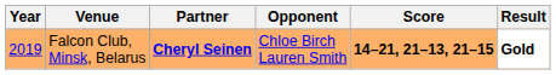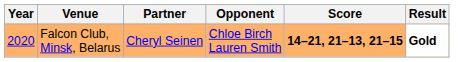 <table class="sortable wikitable" style="font-size: 90%;">
 <tr>
 <th>Year</th>
 <th>Venue</th>
 <th>Partner</th>
 <th>Opponent</th>
 <th>Score</th>
 <th>Result</th>
 </tr>
 <tr style="background:#FFB069">
-<td align="center"><a href='#'>2019</a></td>
+<td align="center"><a href='#'>2020</a></td>
 <td align="left">Falcon Club,<br><a href='#'>Minsk</a>, Belarus</td>
-<td align="left"><strong> <a href='#'>Cheryl Seinen</a></strong></td>
+<td align="left"> <a href='#'>Cheryl Seinen</a></td>
 <td align="left"> <a href='#'>Chloe Birch</a><br> <a href='#'>Lauren Smith</a></td>
 <td align="left"><strong>14–21, 21–13, 21–15</strong></td>
 <td style="text-align:left; background:white"> <strong>Gold</strong></td>
 </tr>
 </table>
